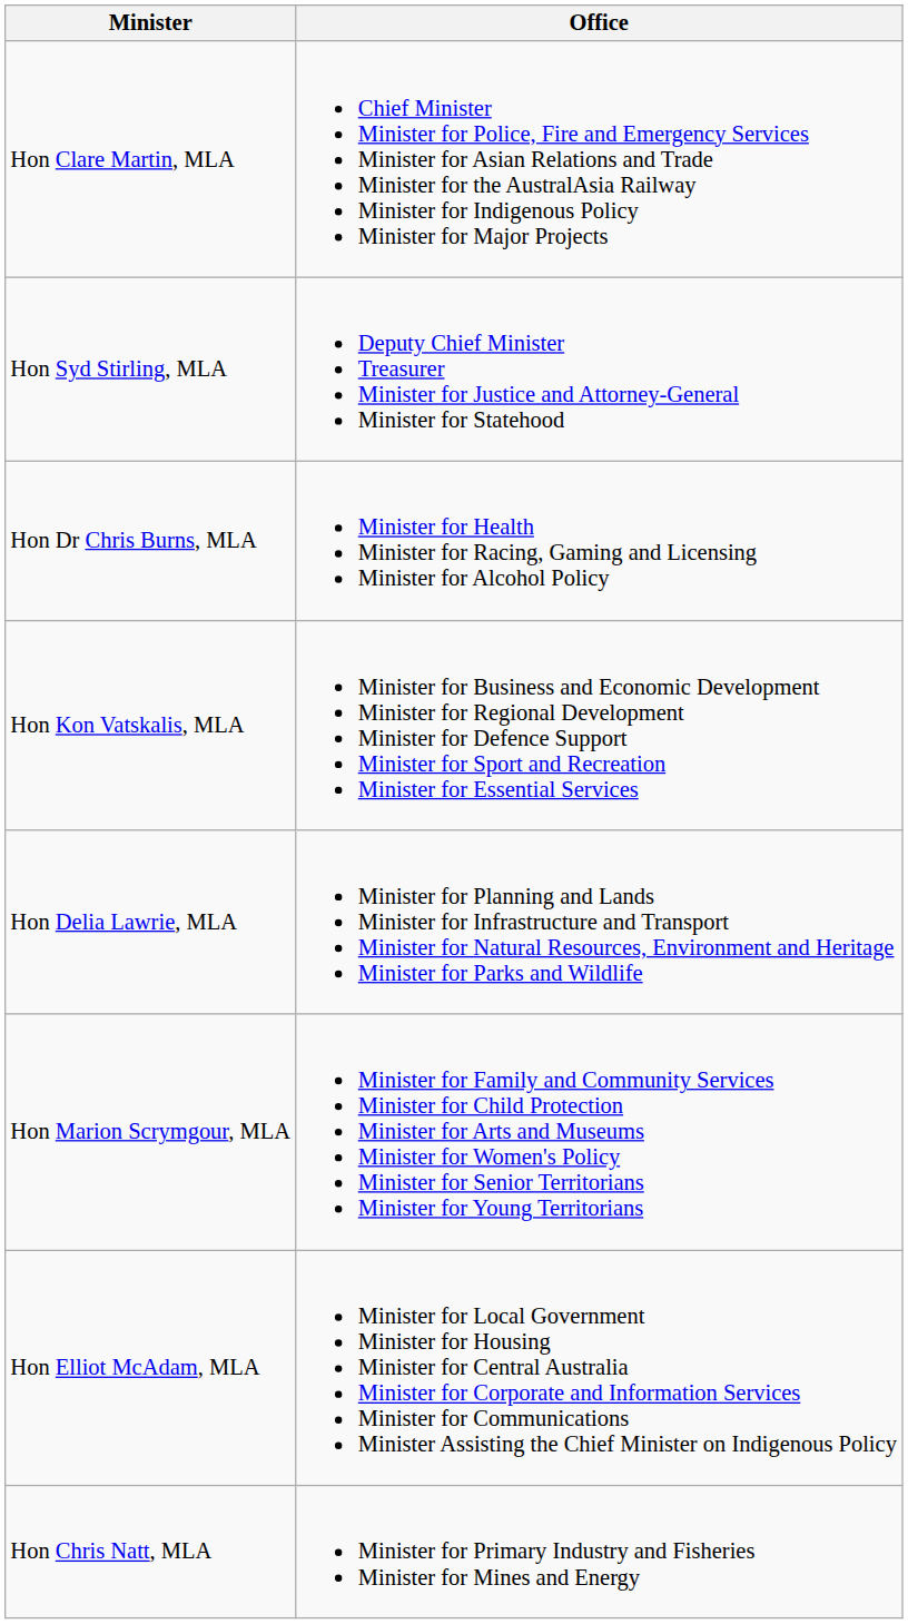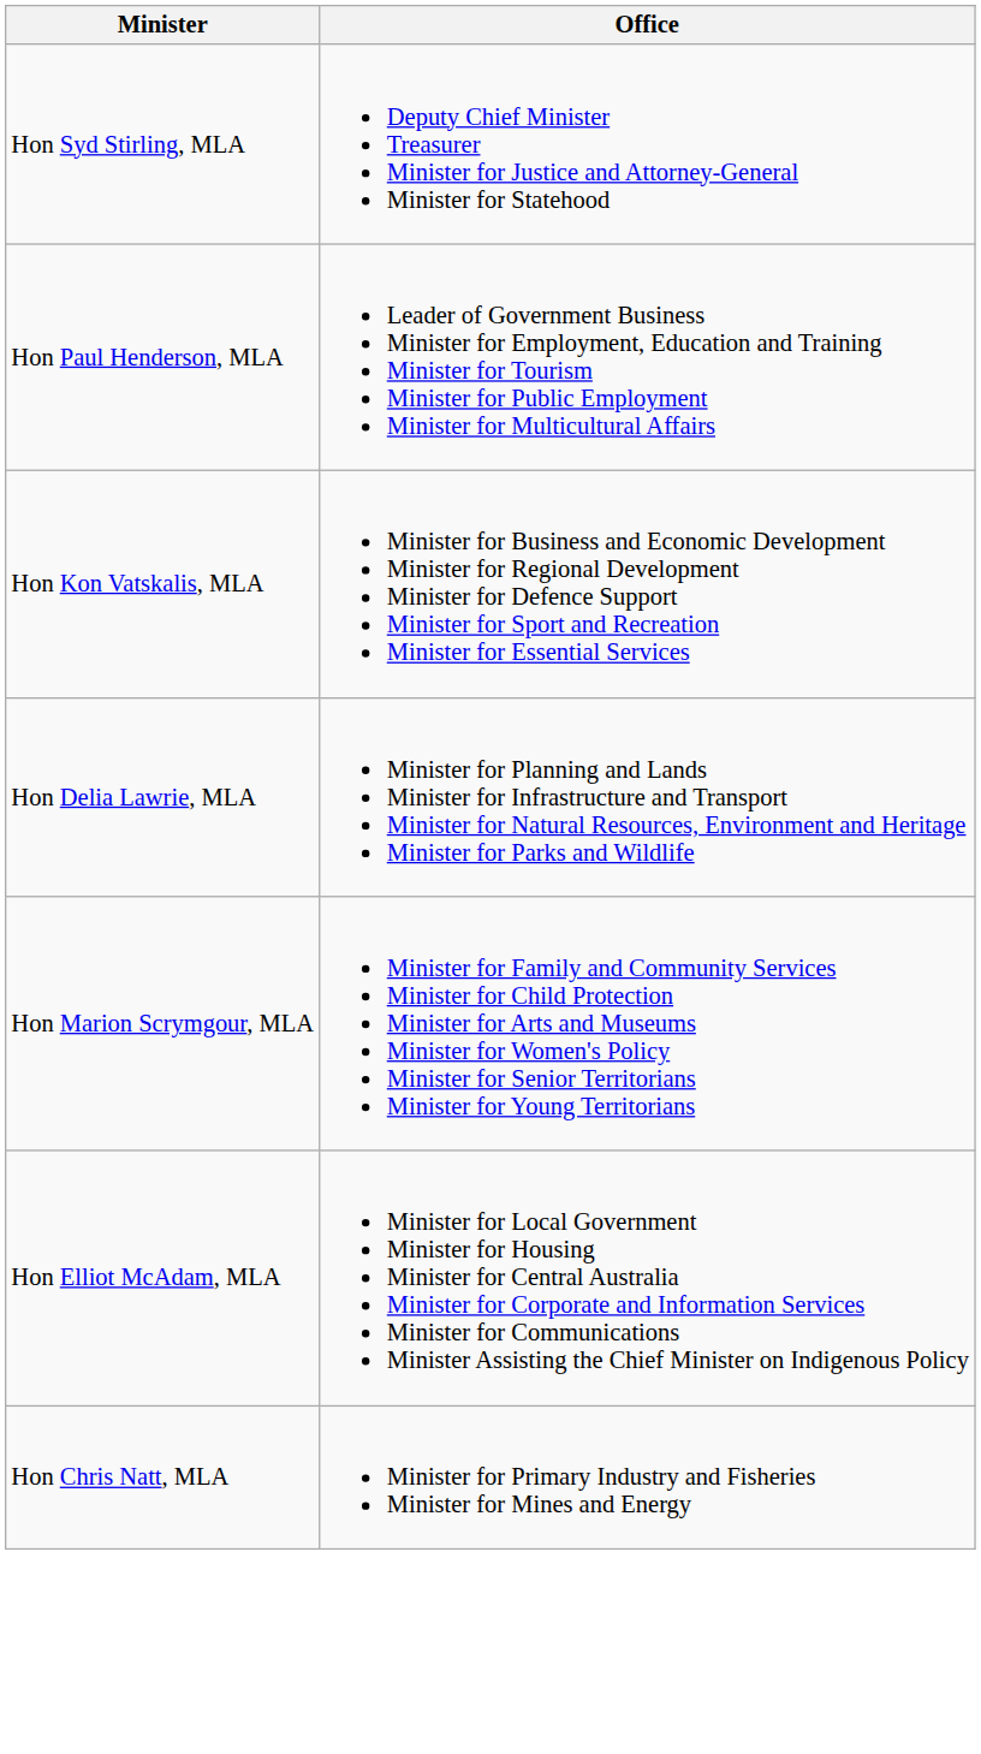 <table class="wikitable">
 <tr>
 <th>Minister</th>
 <th>Office</th>
 </tr>
 <tr>
-<td>Hon <a href='#'>Clare Martin</a>, MLA</td>
-<td><br><ul><li><a href='#'>Chief Minister</a></li><li><a href='#'>Minister for Police, Fire and Emergency Services</a></li><li>Minister for Asian Relations and Trade</li><li>Minister for the AustralAsia Railway</li><li>Minister for Indigenous Policy</li><li>Minister for Major Projects</li></ul></td>
-</tr>
-<tr>
 <td>Hon <a href='#'>Syd Stirling</a>, MLA</td>
 <td><br><ul><li><a href='#'>Deputy Chief Minister</a></li><li><a href='#'>Treasurer</a></li><li><a href='#'>Minister for Justice and Attorney-General</a></li><li>Minister for Statehood</li></ul></td>
 </tr>
 <tr>
-<td>Hon Dr <a href='#'>Chris Burns</a>, MLA</td>
-<td><br><ul><li><a href='#'>Minister for Health</a></li><li>Minister for Racing, Gaming and Licensing</li><li>Minister for Alcohol Policy</li></ul></td>
+<td>Hon <a href='#'>Paul Henderson</a>, MLA</td>
+<td><br><ul><li>Leader of Government Business</li><li>Minister for Employment, Education and Training</li><li><a href='#'>Minister for Tourism</a></li><li><a href='#'>Minister for Public Employment</a></li><li><a href='#'>Minister for Multicultural Affairs</a></li></ul></td>
 </tr>
 <tr>
 <td>Hon <a href='#'>Kon Vatskalis</a>, MLA</td>
 <td><br><ul><li>Minister for Business and Economic Development</li><li>Minister for Regional Development</li><li>Minister for Defence Support</li><li><a href='#'>Minister for Sport and Recreation</a></li><li><a href='#'>Minister for Essential Services</a></li></ul></td>
 </tr>
 <tr>
 <td>Hon <a href='#'>Delia Lawrie</a>, MLA</td>
 <td><br><ul><li>Minister for Planning and Lands</li><li>Minister for Infrastructure and Transport</li><li><a href='#'>Minister for Natural Resources, Environment and Heritage</a></li><li><a href='#'>Minister for Parks and Wildlife</a></li></ul></td>
 </tr>
 <tr>
 <td>Hon <a href='#'>Marion Scrymgour</a>, MLA</td>
 <td><br><ul><li><a href='#'>Minister for Family and Community Services</a></li><li><a href='#'>Minister for Child Protection</a></li><li><a href='#'>Minister for Arts and Museums</a></li><li><a href='#'>Minister for Women's Policy</a></li><li><a href='#'>Minister for Senior Territorians</a></li><li><a href='#'>Minister for Young Territorians</a></li></ul></td>
 </tr>
 <tr>
 <td>Hon <a href='#'>Elliot McAdam</a>, MLA</td>
 <td><br><ul><li>Minister for Local Government</li><li>Minister for Housing</li><li>Minister for Central Australia</li><li><a href='#'>Minister for Corporate and Information Services</a></li><li>Minister for Communications</li><li>Minister Assisting the Chief Minister on Indigenous Policy</li></ul></td>
 </tr>
 <tr>
 <td>Hon <a href='#'>Chris Natt</a>, MLA</td>
 <td><br><ul><li>Minister for Primary Industry and Fisheries</li><li>Minister for Mines and Energy</li></ul></td>
 </tr>
 </table>
